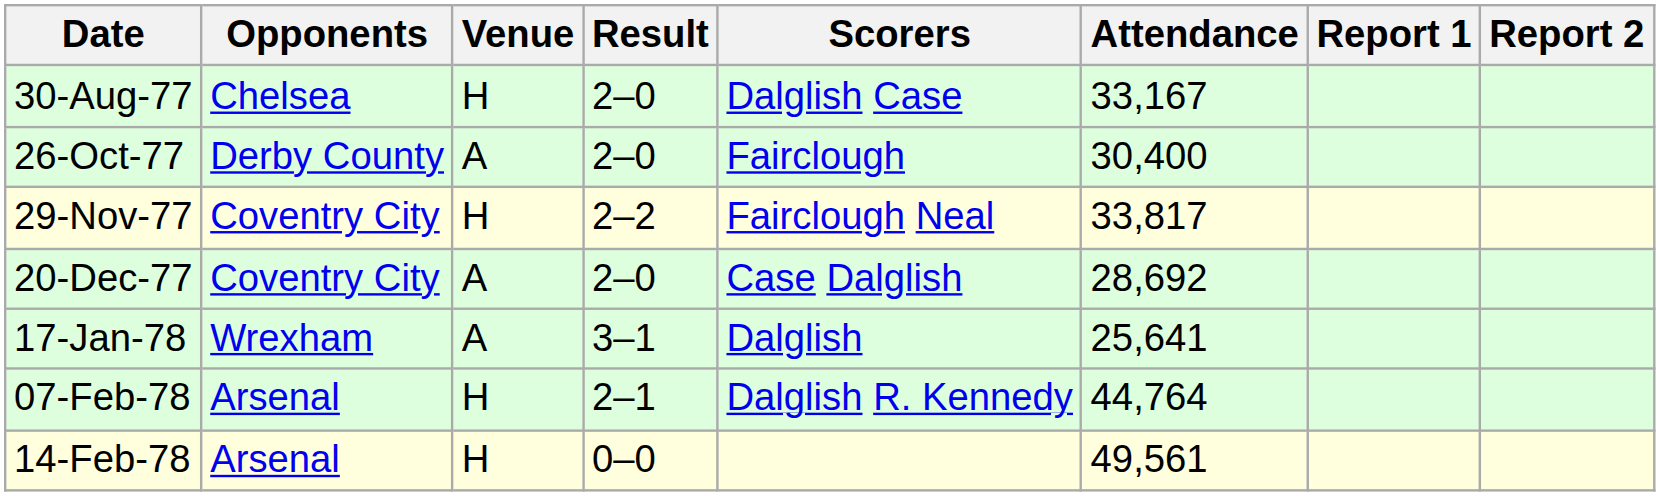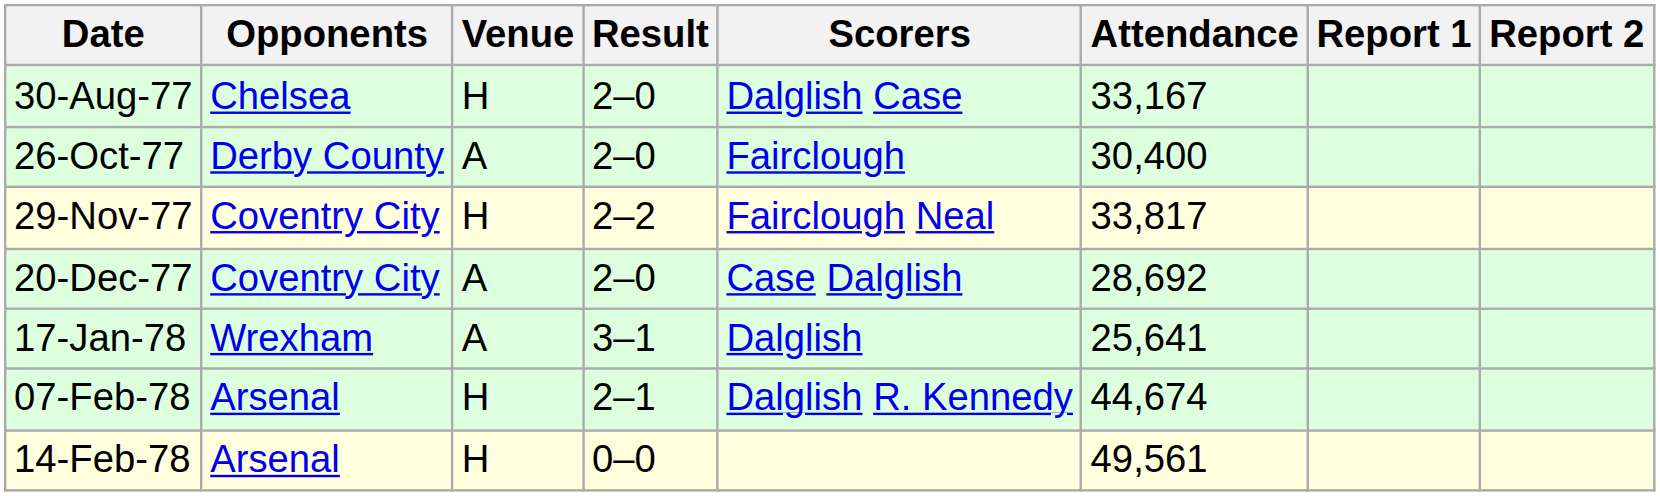 <table class=wikitable>
 <tr>
 <th>Date</th>
 <th>Opponents</th>
 <th>Venue</th>
 <th>Result</th>
 <th>Scorers</th>
 <th>Attendance</th>
 <th>Report 1</th>
 <th>Report 2</th>
 </tr>
 <tr bgcolor="#ddffdd">
 <td>30-Aug-77</td>
 <td><a href='#'>Chelsea</a></td>
 <td>H</td>
 <td>2–0</td>
 <td><a href='#'>Dalglish</a>  <a href='#'>Case</a> </td>
 <td>33,167</td>
 <td></td>
 <td></td>
 </tr>
 <tr bgcolor="#ddffdd">
 <td>26-Oct-77</td>
 <td><a href='#'>Derby County</a></td>
 <td>A</td>
 <td>2–0</td>
 <td><a href='#'>Fairclough</a> </td>
 <td>30,400</td>
 <td></td>
 <td></td>
 </tr>
 <tr bgcolor="#ffffdd">
 <td>29-Nov-77</td>
 <td><a href='#'>Coventry City</a></td>
 <td>H</td>
 <td>2–2</td>
 <td><a href='#'>Fairclough</a>  <a href='#'>Neal</a> </td>
 <td>33,817</td>
 <td></td>
 <td></td>
 </tr>
 <tr bgcolor="#ddffdd">
 <td>20-Dec-77</td>
 <td><a href='#'>Coventry City</a></td>
 <td>A</td>
 <td>2–0</td>
 <td><a href='#'>Case</a>  <a href='#'>Dalglish</a> </td>
 <td>28,692</td>
 <td></td>
 <td></td>
 </tr>
 <tr bgcolor="#ddffdd">
 <td>17-Jan-78</td>
 <td><a href='#'>Wrexham</a></td>
 <td>A</td>
 <td>3–1</td>
 <td><a href='#'>Dalglish</a> </td>
 <td>25,641</td>
 <td></td>
 <td></td>
 </tr>
 <tr bgcolor="#ddffdd">
 <td>07-Feb-78</td>
 <td><a href='#'>Arsenal</a></td>
 <td>H</td>
 <td>2–1</td>
 <td><a href='#'>Dalglish</a>  <a href='#'>R. Kennedy</a> </td>
-<td>44,764</td>
+<td>44,674</td>
 <td></td>
 <td></td>
 </tr>
 <tr bgcolor="#ffffdd">
 <td>14-Feb-78</td>
 <td><a href='#'>Arsenal</a></td>
 <td>H</td>
 <td>0–0</td>
 <td></td>
 <td>49,561</td>
 <td></td>
 <td></td>
 </tr>
 </table>
